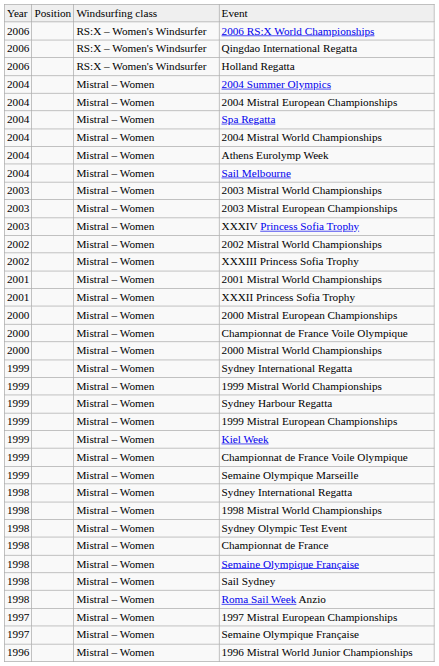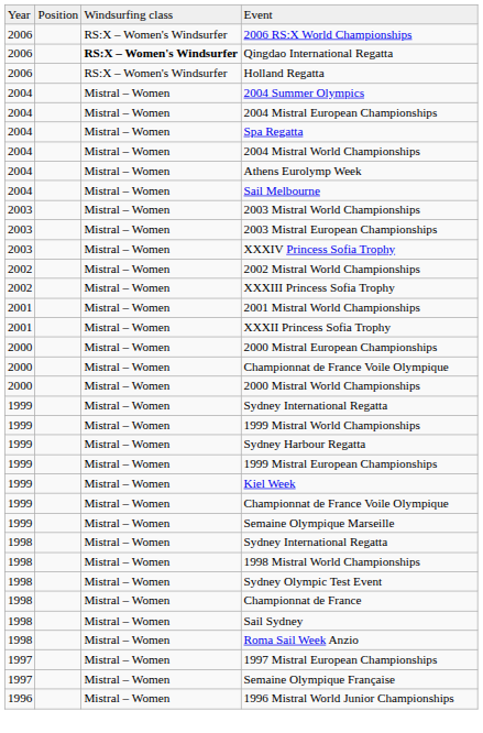 <table class="wikitable">
 <tr style="background:#efefef;">
 <td width="30">Year</td>
 <td width="20">Position</td>
 <td width="200">Windsurfing class</td>
 <td width="300">Event</td>
 </tr>
 <tr>
 <td>2006</td>
 <td align="center"></td>
 <td>RS:X – Women's Windsurfer</td>
 <td> <a href='#'>2006 RS:X World Championships</a></td>
 </tr>
 <tr>
 <td>2006</td>
 <td align="center"></td>
-<td>RS:X – Women's Windsurfer</td>
+<td><strong>RS:X – Women's Windsurfer</strong></td>
 <td> Qingdao International Regatta</td>
 </tr>
 <tr>
 <td>2006</td>
 <td align="center"></td>
 <td>RS:X – Women's Windsurfer</td>
 <td> Holland Regatta</td>
 </tr>
 <tr>
 <td>2004</td>
 <td align="center"></td>
 <td>Mistral – Women</td>
 <td> <a href='#'>2004 Summer Olympics</a></td>
 </tr>
 <tr>
 <td>2004</td>
 <td align="center"></td>
 <td>Mistral – Women</td>
 <td> 2004 Mistral European Championships</td>
 </tr>
 <tr>
 <td>2004</td>
 <td align="center"></td>
 <td>Mistral – Women</td>
 <td> <a href='#'>Spa Regatta</a></td>
 </tr>
 <tr>
 <td>2004</td>
 <td align="center"></td>
 <td>Mistral – Women</td>
 <td> 2004 Mistral World Championships</td>
 </tr>
 <tr>
 <td>2004</td>
 <td align="center"></td>
 <td>Mistral – Women</td>
 <td> Athens Eurolymp Week</td>
 </tr>
 <tr>
 <td>2004</td>
 <td align="center"></td>
 <td>Mistral – Women</td>
 <td> <a href='#'>Sail Melbourne</a></td>
 </tr>
 <tr>
 <td>2003</td>
 <td align="center"></td>
 <td>Mistral – Women</td>
 <td> 2003 Mistral World Championships</td>
 </tr>
 <tr>
 <td>2003</td>
 <td align="center"></td>
 <td>Mistral – Women</td>
 <td> 2003 Mistral European Championships</td>
 </tr>
 <tr>
 <td>2003</td>
 <td align="center"></td>
 <td>Mistral – Women</td>
 <td> XXXIV <a href='#'>Princess Sofia Trophy</a></td>
 </tr>
 <tr>
 <td>2002</td>
 <td align="center"></td>
 <td>Mistral – Women</td>
 <td> 2002 Mistral World Championships</td>
 </tr>
 <tr>
 <td>2002</td>
 <td align="center"></td>
 <td>Mistral – Women</td>
 <td> XXXIII Princess Sofia Trophy</td>
 </tr>
 <tr>
 <td>2001</td>
 <td align="center"></td>
 <td>Mistral – Women</td>
 <td> 2001 Mistral World Championships</td>
 </tr>
 <tr>
 <td>2001</td>
 <td align="center"></td>
 <td>Mistral – Women</td>
 <td> XXXII Princess Sofia Trophy</td>
 </tr>
 <tr>
 <td>2000</td>
 <td align="center"></td>
 <td>Mistral – Women</td>
 <td> 2000 Mistral European Championships</td>
 </tr>
 <tr>
 <td>2000</td>
 <td align="center"></td>
 <td>Mistral – Women</td>
 <td> Championnat de France Voile Olympique</td>
 </tr>
 <tr>
 <td>2000</td>
 <td align="center"></td>
 <td>Mistral – Women</td>
 <td> 2000 Mistral World Championships</td>
 </tr>
 <tr>
 <td>1999</td>
 <td align="center"></td>
 <td>Mistral – Women</td>
 <td> Sydney International Regatta</td>
 </tr>
 <tr>
 <td>1999</td>
 <td align="center"></td>
 <td>Mistral – Women</td>
 <td> 1999 Mistral World Championships</td>
 </tr>
 <tr>
 <td>1999</td>
 <td align="center"></td>
 <td>Mistral – Women</td>
 <td> Sydney Harbour Regatta</td>
 </tr>
 <tr>
 <td>1999</td>
 <td align="center"></td>
 <td>Mistral – Women</td>
 <td> 1999 Mistral European Championships</td>
 </tr>
 <tr>
 <td>1999</td>
 <td align="center"></td>
 <td>Mistral – Women</td>
 <td> <a href='#'>Kiel Week</a></td>
 </tr>
 <tr>
 <td>1999</td>
 <td align="center"></td>
 <td>Mistral – Women</td>
 <td> Championnat de France Voile Olympique</td>
 </tr>
 <tr>
 <td>1999</td>
 <td align="center"></td>
 <td>Mistral – Women</td>
 <td> Semaine Olympique Marseille</td>
 </tr>
 <tr>
 <td>1998</td>
 <td align="center"></td>
 <td>Mistral – Women</td>
 <td> Sydney International Regatta</td>
 </tr>
 <tr>
 <td>1998</td>
 <td align="center"></td>
 <td>Mistral – Women</td>
 <td> 1998 Mistral World Championships</td>
 </tr>
 <tr>
 <td>1998</td>
 <td align="center"></td>
 <td>Mistral – Women</td>
 <td> Sydney Olympic Test Event</td>
 </tr>
 <tr>
 <td>1998</td>
 <td align="center"></td>
 <td>Mistral – Women</td>
 <td> Championnat de France</td>
 </tr>
 <tr>
 <td>1998</td>
 <td align="center"></td>
 <td>Mistral – Women</td>
-<td> <a href='#'>Semaine Olympique Française</a></td>
-</tr>
-<tr>
-<td>1998</td>
-<td align="center"></td>
-<td>Mistral – Women</td>
 <td> Sail Sydney</td>
 </tr>
 <tr>
 <td>1998</td>
 <td align="center"></td>
 <td>Mistral – Women</td>
 <td> <a href='#'>Roma Sail Week</a> Anzio</td>
 </tr>
 <tr>
 <td>1997</td>
 <td align="center"></td>
 <td>Mistral – Women</td>
 <td> 1997 Mistral European Championships</td>
 </tr>
 <tr>
 <td>1997</td>
 <td align="center"></td>
 <td>Mistral – Women</td>
 <td> Semaine Olympique Française</td>
 </tr>
 <tr>
 <td>1996</td>
 <td align="center"></td>
 <td>Mistral – Women</td>
 <td> 1996 Mistral World Junior Championships</td>
 </tr>
 </table>
